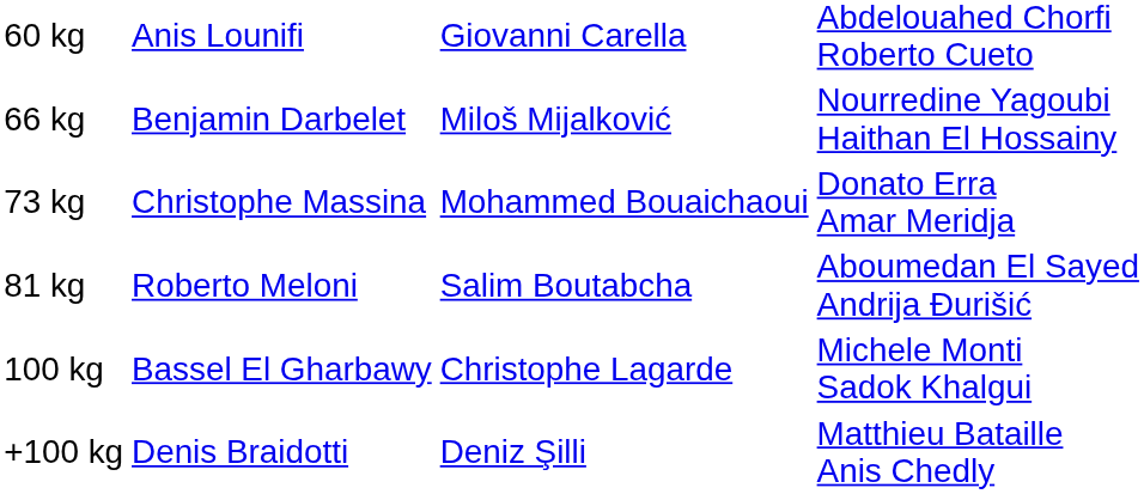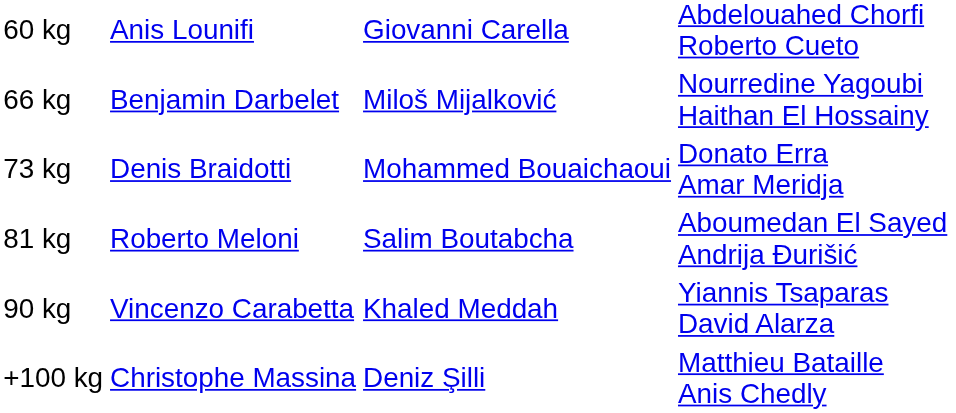 <table>
 <tr>
 <td>60 kg</td>
 <td> <a href='#'>Anis Lounifi</a></td>
 <td> <a href='#'>Giovanni Carella</a></td>
 <td> <a href='#'>Abdelouahed Chorfi</a> <br>  <a href='#'>Roberto Cueto</a></td>
 </tr>
 <tr>
 <td>66 kg</td>
 <td> <a href='#'>Benjamin Darbelet</a></td>
 <td> <a href='#'>Miloš Mijalković</a></td>
 <td> <a href='#'>Nourredine Yagoubi</a> <br>  <a href='#'>Haithan El Hossainy</a></td>
 </tr>
 <tr>
 <td>73 kg</td>
-<td> <a href='#'>Christophe Massina</a></td>
+<td> <a href='#'>Denis Braidotti</a></td>
 <td> <a href='#'>Mohammed Bouaichaoui</a></td>
 <td> <a href='#'>Donato Erra</a> <br>  <a href='#'>Amar Meridja</a></td>
 </tr>
 <tr>
 <td>81 kg</td>
 <td> <a href='#'>Roberto Meloni</a></td>
 <td> <a href='#'>Salim Boutabcha</a></td>
 <td> <a href='#'>Aboumedan El Sayed</a> <br>  <a href='#'>Andrija Đurišić</a></td>
 </tr>
 <tr>
-<td>100 kg</td>
-<td> <a href='#'>Bassel El Gharbawy</a></td>
-<td> <a href='#'>Christophe Lagarde</a></td>
-<td> <a href='#'>Michele Monti</a> <br>  <a href='#'>Sadok Khalgui</a></td>
+<td>90 kg</td>
+<td> <a href='#'>Vincenzo Carabetta</a></td>
+<td> <a href='#'>Khaled Meddah</a></td>
+<td> <a href='#'>Yiannis Tsaparas</a> <br>  <a href='#'>David Alarza</a></td>
 </tr>
 <tr>
 <td>+100 kg</td>
-<td> <a href='#'>Denis Braidotti</a></td>
+<td> <a href='#'>Christophe Massina</a></td>
 <td> <a href='#'>Deniz Şilli</a></td>
 <td> <a href='#'>Matthieu Bataille</a> <br>  <a href='#'>Anis Chedly</a></td>
 </tr>
 </table>
